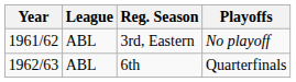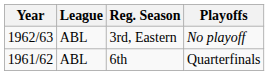 <table class="wikitable">
 <tr>
 <th>Year</th>
 <th>League</th>
 <th>Reg. Season</th>
 <th>Playoffs</th>
 </tr>
 <tr>
-<td>1961/62</td>
+<td>1962/63</td>
 <td>ABL</td>
 <td>3rd, Eastern</td>
 <td><em>No playoff</em></td>
 </tr>
 <tr>
-<td>1962/63</td>
+<td>1961/62</td>
 <td>ABL</td>
 <td>6th</td>
 <td>Quarterfinals</td>
 </tr>
 </table>
